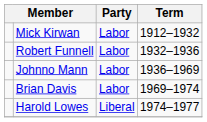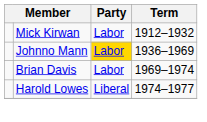 <table class="wikitable">
 <tr>
 <th colspan="2">Member</th>
 <th>Party</th>
 <th>Term</th>
 </tr>
 <tr>
 <td> </td>
 <td><a href='#'>Mick Kirwan</a></td>
 <td><a href='#'>Labor</a></td>
 <td>1912–1932</td>
 </tr>
 <tr>
 <td> </td>
-<td><a href='#'>Robert Funnell</a></td>
-<td><a href='#'>Labor</a></td>
-<td>1932–1936</td>
-</tr>
-<tr>
-<td> </td>
 <td><a href='#'>Johnno Mann</a></td>
-<td><a href='#'>Labor</a></td>
+<td style="background: gold;"><a href='#'>Labor</a></td>
 <td>1936–1969</td>
 </tr>
 <tr>
 <td> </td>
 <td><a href='#'>Brian Davis</a></td>
 <td><a href='#'>Labor</a></td>
 <td>1969–1974</td>
 </tr>
 <tr>
 <td> </td>
 <td><a href='#'>Harold Lowes</a></td>
 <td><a href='#'>Liberal</a></td>
 <td>1974–1977</td>
 </tr>
 <tr>
 </tr>
 </table>
